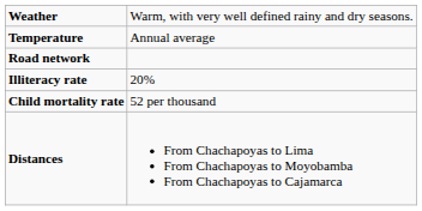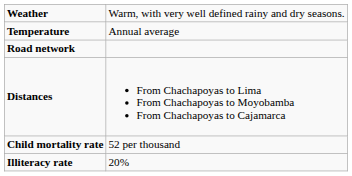 <table class="wikitable">
 <tr>
 <td><strong>Weather</strong></td>
 <td>Warm, with very well defined rainy and dry seasons.</td>
 </tr>
 <tr>
 <td><strong>Temperature</strong></td>
 <td>Annual average </td>
 </tr>
 <tr>
 <td><strong>Road network</strong></td>
 <td></td>
 </tr>
 <tr>
-<td><strong>Illiteracy rate</strong></td>
-<td>20%</td>
+<td><strong>Distances</strong></td>
+<td><br><ul><li>From Chachapoyas to Lima </li><li>From Chachapoyas to Moyobamba </li><li>From Chachapoyas to Cajamarca </li></ul></td>
 </tr>
 <tr>
 <td><strong>Child mortality rate</strong></td>
 <td>52 per thousand</td>
 </tr>
 <tr>
-<td><strong>Distances</strong></td>
-<td><br><ul><li>From Chachapoyas to Lima </li><li>From Chachapoyas to Moyobamba </li><li>From Chachapoyas to Cajamarca </li></ul></td>
+<td><strong>Illiteracy rate</strong></td>
+<td>20%</td>
 </tr>
 </table>
